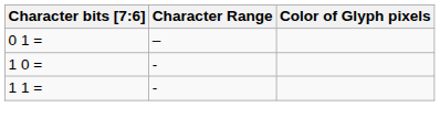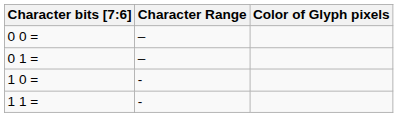 <table class="wikitable">
 <tr>
 <th>Character bits [7:6]</th>
 <th>Character Range</th>
 <th>Color of Glyph pixels</th>
+</tr>
+<tr>
+<td>0 0 = </td>
+<td> – </td>
+<td></td>
 </tr>
 <tr>
 <td>0 1 = </td>
 <td> – </td>
 <td></td>
 </tr>
 <tr>
 <td>1 0 = </td>
 <td> - </td>
 <td></td>
 </tr>
 <tr>
 <td>1 1 = </td>
 <td> - </td>
 <td></td>
 </tr>
 </table>
